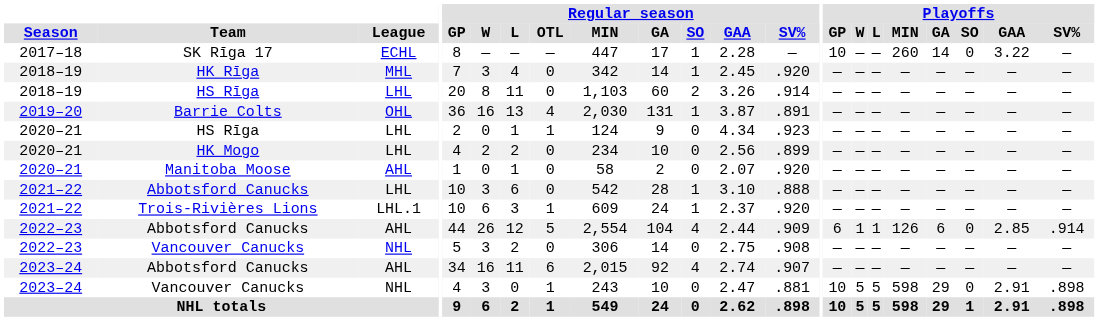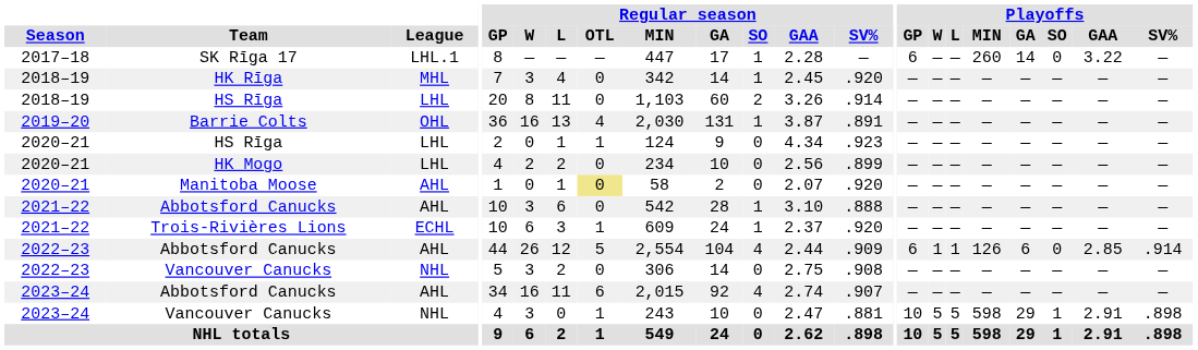 <table border="0" cellpadding="1" cellspacing="0" style="width:75%; text-align:center;">
 <tr bgcolor="#e0e0e0">
 <th colspan="3" bgcolor="#ffffff"></th>
 <th rowspan="99" bgcolor="#ffffff"></th>
 <th colspan="9" bgcolor="#e0e0e0"><a href='#'>Regular season</a></th>
 <th rowspan="99" bgcolor="#ffffff"></th>
 <th colspan="8" bgcolor="#e0e0e0"><a href='#'>Playoffs</a></th>
 </tr>
 <tr bgcolor="#e0e0e0">
 <th><a href='#'>Season</a></th>
 <th>Team</th>
 <th>League</th>
 <th>GP</th>
 <th>W</th>
 <th>L</th>
 <th>OTL</th>
 <th>MIN</th>
 <th>GA</th>
 <th><a href='#'>SO</a></th>
 <th><a href='#'>GAA</a></th>
 <th><a href='#'>SV%</a></th>
 <th>GP</th>
 <th>W</th>
 <th>L</th>
 <th>MIN</th>
 <th>GA</th>
 <th>SO</th>
 <th>GAA</th>
 <th>SV%</th>
 </tr>
 <tr>
 <td>2017–18</td>
 <td>SK Rīga 17</td>
-<td><a href='#'>ECHL</a></td>
+<td>LHL.1</td>
 <td>8</td>
 <td>—</td>
 <td>—</td>
 <td>—</td>
 <td>447</td>
 <td>17</td>
 <td>1</td>
 <td>2.28</td>
 <td>—</td>
-<td>10</td>
+<td>6</td>
 <td>—</td>
 <td>—</td>
 <td>260</td>
 <td>14</td>
 <td>0</td>
 <td>3.22</td>
 <td>—</td>
 </tr>
 <tr bgcolor="#f0f0f0">
 <td>2018–19</td>
 <td><a href='#'>HK Rīga</a></td>
 <td><a href='#'>MHL</a></td>
 <td>7</td>
 <td>3</td>
 <td>4</td>
 <td>0</td>
 <td>342</td>
 <td>14</td>
 <td>1</td>
 <td>2.45</td>
 <td>.920</td>
 <td>—</td>
 <td>—</td>
 <td>—</td>
 <td>—</td>
 <td>—</td>
 <td>—</td>
 <td>—</td>
 <td>—</td>
 </tr>
 <tr>
 <td>2018–19</td>
 <td><a href='#'>HS Rīga</a></td>
 <td><a href='#'>LHL</a></td>
 <td>20</td>
 <td>8</td>
 <td>11</td>
 <td>0</td>
 <td>1,103</td>
 <td>60</td>
 <td>2</td>
 <td>3.26</td>
 <td>.914</td>
 <td>—</td>
 <td>—</td>
 <td>—</td>
 <td>—</td>
 <td>—</td>
 <td>—</td>
 <td>—</td>
 <td>—</td>
 </tr>
 <tr bgcolor="#f0f0f0">
 <td><a href='#'>2019–20</a></td>
 <td><a href='#'>Barrie Colts</a></td>
 <td><a href='#'>OHL</a></td>
 <td>36</td>
 <td>16</td>
 <td>13</td>
 <td>4</td>
 <td>2,030</td>
 <td>131</td>
 <td>1</td>
 <td>3.87</td>
 <td>.891</td>
 <td>—</td>
 <td>—</td>
 <td>—</td>
 <td>—</td>
 <td>—</td>
 <td>—</td>
 <td>—</td>
 <td>—</td>
 </tr>
 <tr>
 <td>2020–21</td>
 <td>HS Rīga</td>
 <td>LHL</td>
 <td>2</td>
 <td>0</td>
 <td>1</td>
 <td>1</td>
 <td>124</td>
 <td>9</td>
 <td>0</td>
 <td>4.34</td>
 <td>.923</td>
 <td>—</td>
 <td>—</td>
 <td>—</td>
 <td>—</td>
 <td>—</td>
 <td>—</td>
 <td>—</td>
 <td>—</td>
 </tr>
 <tr bgcolor="#f0f0f0">
 <td>2020–21</td>
 <td><a href='#'>HK Mogo</a></td>
 <td>LHL</td>
 <td>4</td>
 <td>2</td>
 <td>2</td>
 <td>0</td>
 <td>234</td>
 <td>10</td>
 <td>0</td>
 <td>2.56</td>
 <td>.899</td>
 <td>—</td>
 <td>—</td>
 <td>—</td>
 <td>—</td>
 <td>—</td>
 <td>—</td>
 <td>—</td>
 <td>—</td>
 </tr>
 <tr>
 <td><a href='#'>2020–21</a></td>
 <td><a href='#'>Manitoba Moose</a></td>
 <td><a href='#'>AHL</a></td>
 <td>1</td>
 <td>0</td>
 <td>1</td>
-<td>0</td>
+<td style="background: khaki;">0</td>
 <td>58</td>
 <td>2</td>
 <td>0</td>
 <td>2.07</td>
 <td>.920</td>
 <td>—</td>
 <td>—</td>
 <td>—</td>
 <td>—</td>
 <td>—</td>
 <td>—</td>
 <td>—</td>
 <td>—</td>
 </tr>
 <tr bgcolor="#f0f0f0">
 <td><a href='#'>2021–22</a></td>
 <td><a href='#'>Abbotsford Canucks</a></td>
-<td>LHL</td>
+<td>AHL</td>
 <td>10</td>
 <td>3</td>
 <td>6</td>
 <td>0</td>
 <td>542</td>
 <td>28</td>
 <td>1</td>
 <td>3.10</td>
 <td>.888</td>
 <td>—</td>
 <td>—</td>
 <td>—</td>
 <td>—</td>
 <td>—</td>
 <td>—</td>
 <td>—</td>
 <td>—</td>
 </tr>
 <tr>
 <td><a href='#'>2021–22</a></td>
 <td><a href='#'>Trois-Rivières Lions</a></td>
-<td>LHL.1</td>
+<td><a href='#'>ECHL</a></td>
 <td>10</td>
 <td>6</td>
 <td>3</td>
 <td>1</td>
 <td>609</td>
 <td>24</td>
 <td>1</td>
 <td>2.37</td>
 <td>.920</td>
 <td>—</td>
 <td>—</td>
 <td>—</td>
 <td>—</td>
 <td>—</td>
 <td>—</td>
 <td>—</td>
 <td>—</td>
 </tr>
 <tr bgcolor="#f0f0f0">
 <td><a href='#'>2022–23</a></td>
 <td>Abbotsford Canucks</td>
 <td>AHL</td>
 <td>44</td>
 <td>26</td>
 <td>12</td>
 <td>5</td>
 <td>2,554</td>
 <td>104</td>
 <td>4</td>
 <td>2.44</td>
 <td>.909</td>
 <td>6</td>
 <td>1</td>
 <td>1</td>
 <td>126</td>
 <td>6</td>
 <td>0</td>
 <td>2.85</td>
 <td>.914</td>
 </tr>
 <tr>
 <td><a href='#'>2022–23</a></td>
 <td><a href='#'>Vancouver Canucks</a></td>
 <td><a href='#'>NHL</a></td>
 <td>5</td>
 <td>3</td>
 <td>2</td>
 <td>0</td>
 <td>306</td>
 <td>14</td>
 <td>0</td>
 <td>2.75</td>
 <td>.908</td>
 <td>—</td>
 <td>—</td>
 <td>—</td>
 <td>—</td>
 <td>—</td>
 <td>—</td>
 <td>—</td>
 <td>—</td>
 </tr>
 <tr bgcolor="#f0f0f0">
 <td><a href='#'>2023–24</a></td>
 <td>Abbotsford Canucks</td>
 <td>AHL</td>
 <td>34</td>
 <td>16</td>
 <td>11</td>
 <td>6</td>
 <td>2,015</td>
 <td>92</td>
 <td>4</td>
 <td>2.74</td>
 <td>.907</td>
 <td>—</td>
 <td>—</td>
 <td>—</td>
 <td>—</td>
 <td>—</td>
 <td>—</td>
 <td>—</td>
 <td>—</td>
 </tr>
 <tr>
 <td><a href='#'>2023–24</a></td>
 <td>Vancouver Canucks</td>
 <td>NHL</td>
 <td>4</td>
 <td>3</td>
 <td>0</td>
 <td>1</td>
 <td>243</td>
 <td>10</td>
 <td>0</td>
 <td>2.47</td>
 <td>.881</td>
 <td>10</td>
 <td>5</td>
 <td>5</td>
 <td>598</td>
 <td>29</td>
-<td>0</td>
+<td>1</td>
 <td>2.91</td>
 <td>.898</td>
 </tr>
 <tr bgcolor="#e0e0e0">
 <th colspan="3">NHL totals</th>
 <th>9</th>
 <th>6</th>
 <th>2</th>
 <th>1</th>
 <th>549</th>
 <th>24</th>
 <th>0</th>
 <th>2.62</th>
 <th>.898</th>
 <th>10</th>
 <th>5</th>
 <th>5</th>
 <th>598</th>
 <th>29</th>
 <th>1</th>
 <th>2.91</th>
 <th>.898</th>
 </tr>
 </table>
